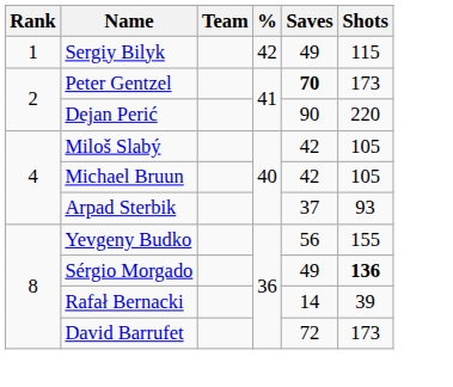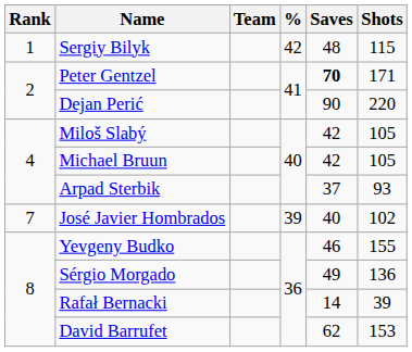 <table class="wikitable sortable" style="text-align: center;">
 <tr>
 <th>Rank</th>
 <th>Name</th>
 <th>Team</th>
 <th>%</th>
 <th>Saves</th>
 <th>Shots</th>
 </tr>
 <tr>
 <td>1</td>
 <td align=left><a href='#'>Sergiy Bilyk</a></td>
 <td align=left></td>
 <td>42</td>
-<td>49</td>
+<td>48</td>
 <td>115</td>
 </tr>
 <tr>
 <td rowspan=2>2</td>
 <td align=left><a href='#'>Peter Gentzel</a></td>
 <td align=left></td>
 <td rowspan=2>41</td>
 <td><strong>70</strong></td>
-<td>173</td>
+<td>171</td>
 </tr>
 <tr>
 <td align=left><a href='#'>Dejan Perić</a></td>
 <td align=left></td>
 <td>90</td>
 <td>220</td>
 </tr>
 <tr>
 <td rowspan=3>4</td>
 <td align=left><a href='#'>Miloš Slabý</a></td>
 <td align=left></td>
 <td rowspan=3>40</td>
 <td>42</td>
 <td>105</td>
 </tr>
 <tr>
 <td align=left><a href='#'>Michael Bruun</a></td>
 <td align=left></td>
 <td>42</td>
 <td>105</td>
 </tr>
 <tr>
 <td align=left><a href='#'>Arpad Sterbik</a></td>
 <td align=left></td>
 <td>37</td>
 <td>93</td>
 </tr>
 <tr>
+<td>7</td>
+<td align=left><a href='#'>José Javier Hombrados</a></td>
+<td align=left></td>
+<td>39</td>
+<td>40</td>
+<td>102</td>
+</tr>
+<tr>
 <td rowspan=4>8</td>
 <td align=left><a href='#'>Yevgeny Budko</a></td>
 <td align=left></td>
 <td rowspan=4>36</td>
-<td>56</td>
+<td>46</td>
 <td>155</td>
 </tr>
 <tr>
 <td align=left><a href='#'>Sérgio Morgado</a></td>
 <td align=left></td>
 <td>49</td>
-<td><strong>136</strong></td>
+<td>136</td>
 </tr>
 <tr>
 <td align=left><a href='#'>Rafał Bernacki</a></td>
 <td align=left></td>
 <td>14</td>
 <td>39</td>
 </tr>
 <tr>
 <td align=left><a href='#'>David Barrufet</a></td>
 <td align=left></td>
-<td>72</td>
-<td>173</td>
+<td>62</td>
+<td>153</td>
 </tr>
 </table>
